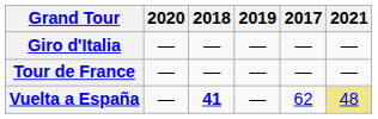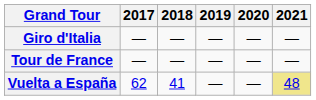 <table class="wikitable plainrowheaders">
 <tr>
 <th scope="col"><a href='#'>Grand Tour</a></th>
-<th scope="col">2020</th>
+<th scope="col">2017</th>
 <th scope="col">2018</th>
 <th scope="col">2019</th>
-<th scope="col">2017</th>
+<th scope="col">2020</th>
 <th scope="col">2021</th>
 </tr>
 <tr style="text-align:center;">
 <th scope="row"> <a href='#'>Giro d'Italia</a></th>
 <td>—</td>
 <td>—</td>
 <td>—</td>
 <td>—</td>
 <td>—</td>
 </tr>
 <tr style="text-align:center;">
 <th scope="row"> <a href='#'>Tour de France</a></th>
 <td>—</td>
 <td>—</td>
 <td>—</td>
 <td>—</td>
 <td>—</td>
 </tr>
 <tr style="text-align:center;">
 <th scope="row"> <a href='#'>Vuelta a España</a></th>
+<td><a href='#'>62</a></td>
+<td><a href='#'>41</a></td>
 <td>—</td>
-<td><strong><a href='#'>41</a></strong></td>
 <td>—</td>
-<td><a href='#'>62</a></td>
 <td style="background: khaki;"><a href='#'>48</a></td>
 </tr>
 </table>
